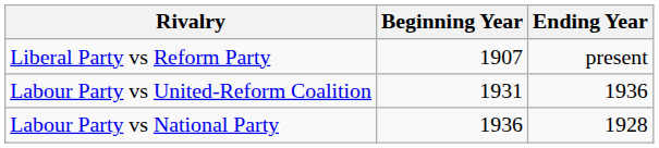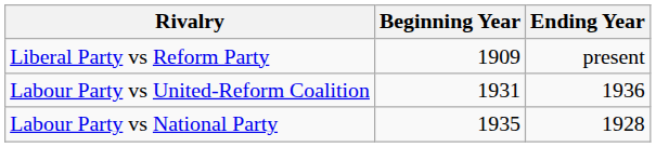 <table class="wikitable sortable">
 <tr>
 <th>Rivalry</th>
 <th>Beginning Year</th>
 <th>Ending Year</th>
 </tr>
 <tr>
 <td><a href='#'>Liberal Party</a> vs <a href='#'>Reform Party</a></td>
-<td style="text-align:right;">1907</td>
+<td style="text-align:right;">1909</td>
 <td style="text-align:right;">present</td>
 </tr>
 <tr>
 <td><a href='#'>Labour Party</a> vs <a href='#'>United-Reform Coalition</a></td>
 <td style="text-align:right;">1931</td>
 <td style="text-align:right;">1936</td>
 </tr>
 <tr>
 <td><a href='#'>Labour Party</a> vs <a href='#'>National Party</a></td>
-<td style="text-align:right;">1936</td>
+<td style="text-align:right;">1935</td>
 <td style="text-align:right;">1928</td>
 </tr>
 </table>
